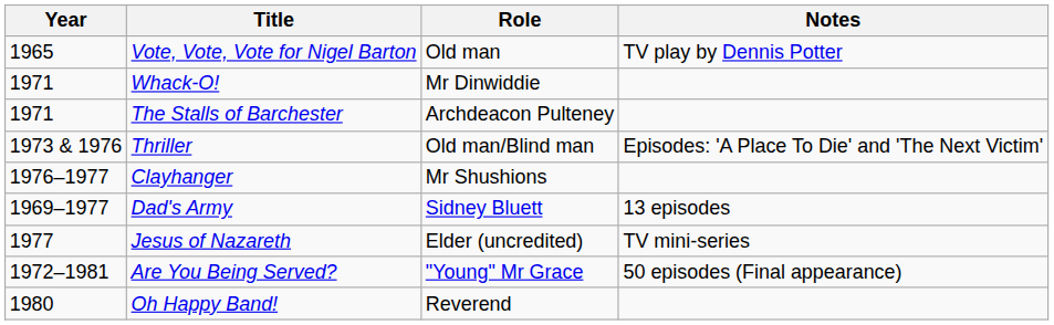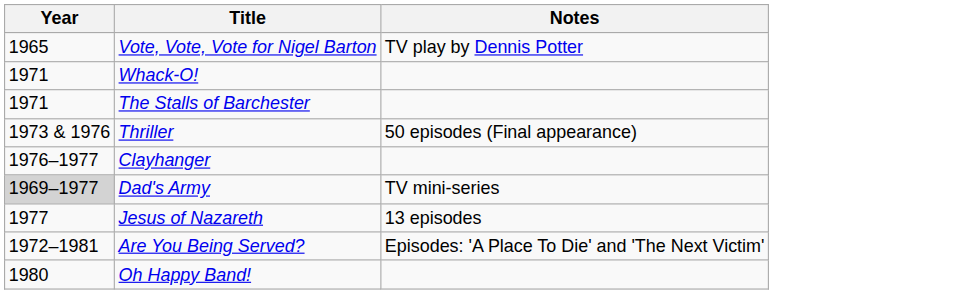 <table class="wikitable">
 <tr>
 <th>Year</th>
 <th>Title</th>
-<th>Role</th>
 <th>Notes</th>
 </tr>
 <tr>
 <td>1965</td>
 <td><em><a href='#'>Vote, Vote, Vote for Nigel Barton</a></em></td>
-<td>Old man</td>
 <td>TV play by <a href='#'>Dennis Potter</a></td>
 </tr>
 <tr>
 <td>1971</td>
 <td><em><a href='#'>Whack-O!</a></em></td>
-<td>Mr Dinwiddie</td>
 <td></td>
 </tr>
 <tr>
 <td>1971</td>
 <td><em><a href='#'>The Stalls of Barchester</a></em></td>
-<td>Archdeacon Pulteney</td>
 <td></td>
 </tr>
 <tr>
 <td>1973 & 1976</td>
 <td><em><a href='#'>Thriller</a></em></td>
-<td>Old man/Blind man</td>
-<td>Episodes: 'A Place To Die' and 'The Next Victim'</td>
+<td>50 episodes (Final  appearance)</td>
 </tr>
 <tr>
 <td>1976–1977</td>
 <td><em><a href='#'>Clayhanger</a></em></td>
-<td>Mr Shushions</td>
 <td></td>
 </tr>
 <tr>
-<td>1969–1977</td>
+<td style="background: lightgrey;">1969–1977</td>
 <td><em><a href='#'>Dad's Army</a></em></td>
-<td><a href='#'>Sidney Bluett</a></td>
-<td>13 episodes</td>
+<td>TV mini-series</td>
 </tr>
 <tr>
 <td>1977</td>
 <td><em><a href='#'>Jesus of Nazareth</a></em></td>
-<td>Elder (uncredited)</td>
-<td>TV mini-series</td>
+<td>13 episodes</td>
 </tr>
 <tr>
 <td>1972–1981</td>
 <td><em><a href='#'>Are You Being Served?</a></em></td>
-<td><a href='#'>"Young" Mr Grace</a></td>
-<td>50 episodes (Final  appearance)</td>
+<td>Episodes: 'A Place To Die' and 'The Next Victim'</td>
 </tr>
 <tr>
 <td>1980</td>
 <td><em><a href='#'>Oh Happy Band!</a></em></td>
-<td>Reverend</td>
 <td></td>
 </tr>
 </table>
